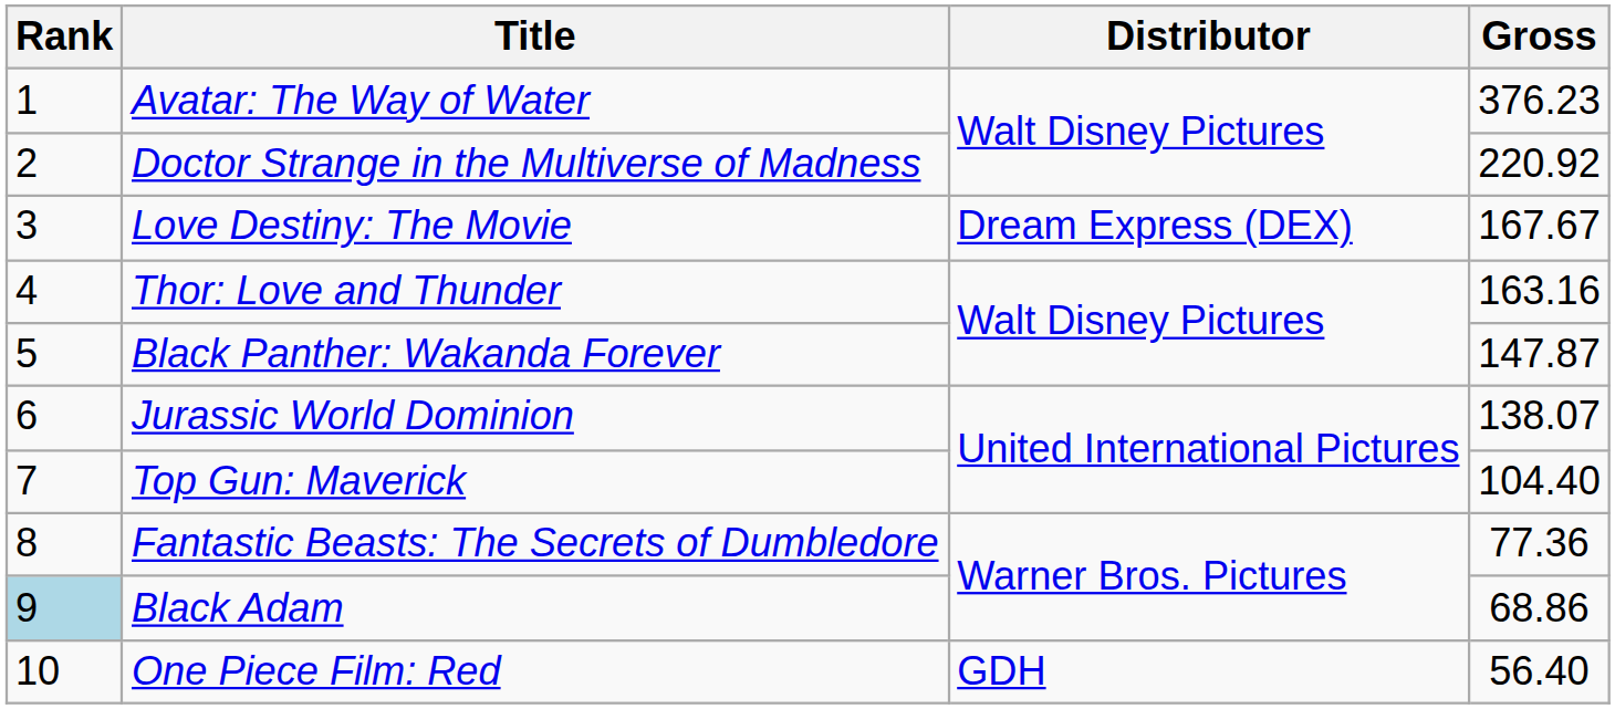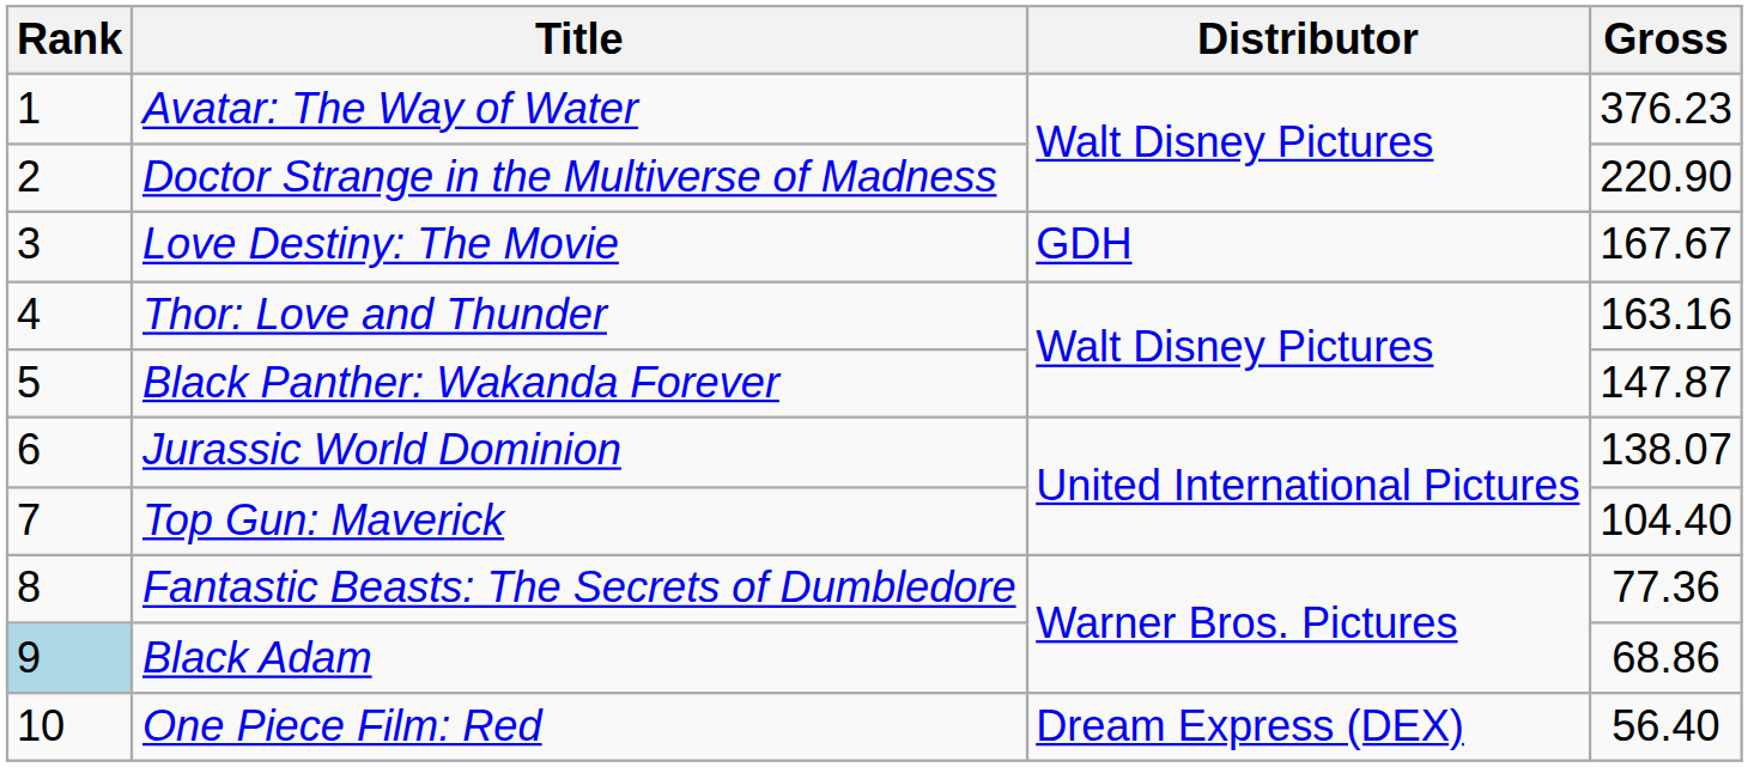 <table class="wikitable sortable" style="margin:auto; margin:auto;">
 <tr>
 <th>Rank</th>
 <th>Title</th>
 <th>Distributor</th>
 <th>Gross<br></th>
 </tr>
 <tr>
 <td>1</td>
 <td><em><a href='#'>Avatar: The Way of Water</a></em></td>
 <td rowspan="2"><a href='#'>Walt Disney Pictures</a></td>
 <td style="text-align:center;">376.23</td>
 </tr>
 <tr>
 <td>2</td>
 <td><em><a href='#'>Doctor Strange in the Multiverse of Madness</a></em></td>
-<td style="text-align:center;">220.92</td>
+<td style="text-align:center;">220.90</td>
 </tr>
 <tr>
 <td>3</td>
 <td><em><a href='#'>Love Destiny: The Movie</a></em></td>
-<td><a href='#'>Dream Express (DEX)</a></td>
+<td><a href='#'>GDH</a></td>
 <td style="text-align:center;">167.67</td>
 </tr>
 <tr>
 <td>4</td>
 <td><em><a href='#'>Thor: Love and Thunder</a></em></td>
 <td rowspan="2"><a href='#'>Walt Disney Pictures</a></td>
 <td style="text-align:center;">163.16</td>
 </tr>
 <tr>
 <td>5</td>
 <td><em><a href='#'>Black Panther: Wakanda Forever</a></em></td>
 <td style="text-align:center;">147.87</td>
 </tr>
 <tr>
 <td>6</td>
 <td><em><a href='#'>Jurassic World Dominion</a></em></td>
 <td rowspan="2"><a href='#'>United International Pictures</a></td>
 <td style="text-align:center;">138.07</td>
 </tr>
 <tr>
 <td>7</td>
 <td><em><a href='#'>Top Gun: Maverick</a></em></td>
 <td style="text-align:center;">104.40</td>
 </tr>
 <tr>
 <td>8</td>
 <td><em><a href='#'>Fantastic Beasts: The Secrets of Dumbledore</a></em></td>
 <td rowspan="2"><a href='#'>Warner Bros. Pictures</a></td>
 <td style="text-align:center;">77.36</td>
 </tr>
 <tr>
 <td style="background: lightblue;">9</td>
 <td><em><a href='#'>Black Adam</a></em></td>
 <td style="text-align:center;">68.86</td>
 </tr>
 <tr>
 <td>10</td>
 <td><em><a href='#'>One Piece Film: Red</a></em></td>
-<td><a href='#'>GDH</a></td>
+<td><a href='#'>Dream Express (DEX)</a></td>
 <td style="text-align:center;">56.40</td>
 </tr>
 </table>
